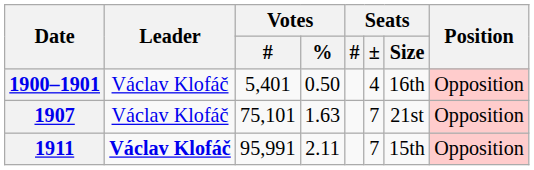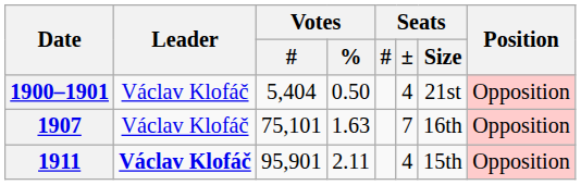 <table class="wikitable" style=text-align:center>
 <tr>
 <th rowspan="2">Date</th>
 <th rowspan="2">Leader</th>
 <th colspan="2">Votes</th>
 <th colspan="3">Seats</th>
 <th rowspan="2">Position</th>
 </tr>
 <tr>
 <th>#</th>
 <th>%</th>
 <th>#</th>
 <th>±</th>
 <th>Size</th>
 </tr>
 <tr>
 <th><a href='#'>1900–1901</a></th>
 <td><a href='#'>Václav Klofáč</a></td>
-<td>5,401</td>
+<td>5,404</td>
 <td>0.50</td>
 <td></td>
 <td> 4</td>
-<td>16th</td>
+<td>21st</td>
 <td style="background:#fcc;" align=center>Opposition</td>
 </tr>
 <tr>
 <th><a href='#'>1907</a></th>
 <td><a href='#'>Václav Klofáč</a></td>
 <td>75,101</td>
 <td>1.63</td>
 <td></td>
 <td> 7</td>
-<td>21st</td>
+<td>16th</td>
 <td style="background:#fcc;" align=center>Opposition</td>
 </tr>
 <tr>
 <th><a href='#'>1911</a></th>
 <td><strong><a href='#'>Václav Klofáč</a></strong></td>
-<td>95,991</td>
+<td>95,901</td>
 <td>2.11</td>
 <td></td>
-<td> 7</td>
+<td> 4</td>
 <td>15th</td>
 <td style="background:#fcc;" align=center>Opposition</td>
 </tr>
 </table>
